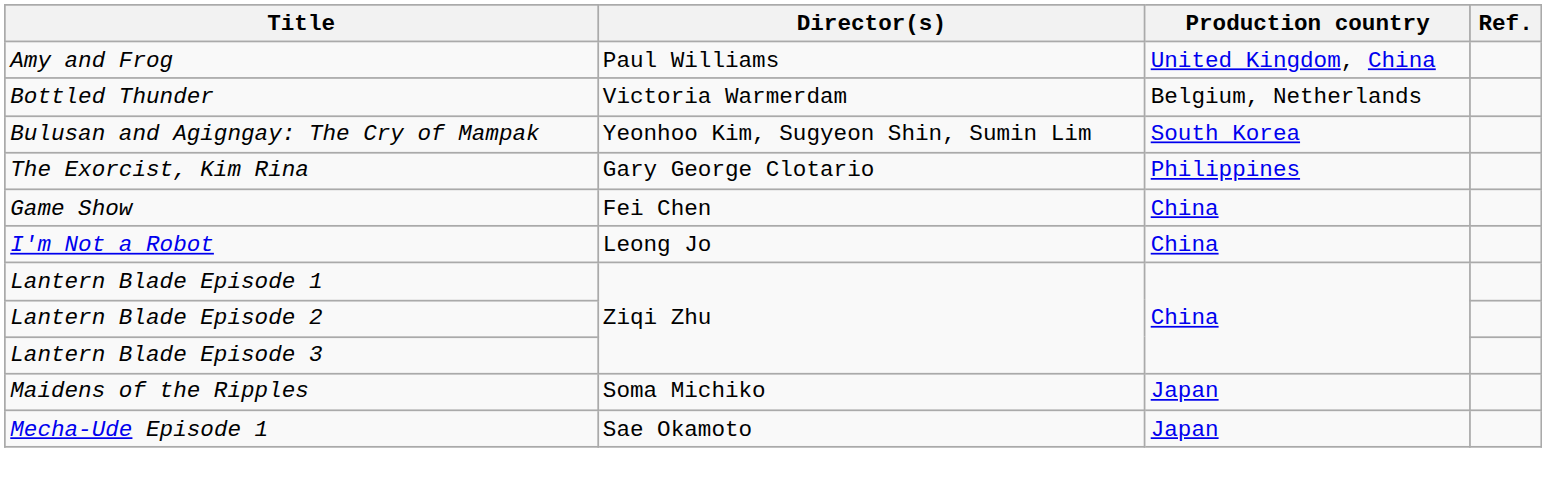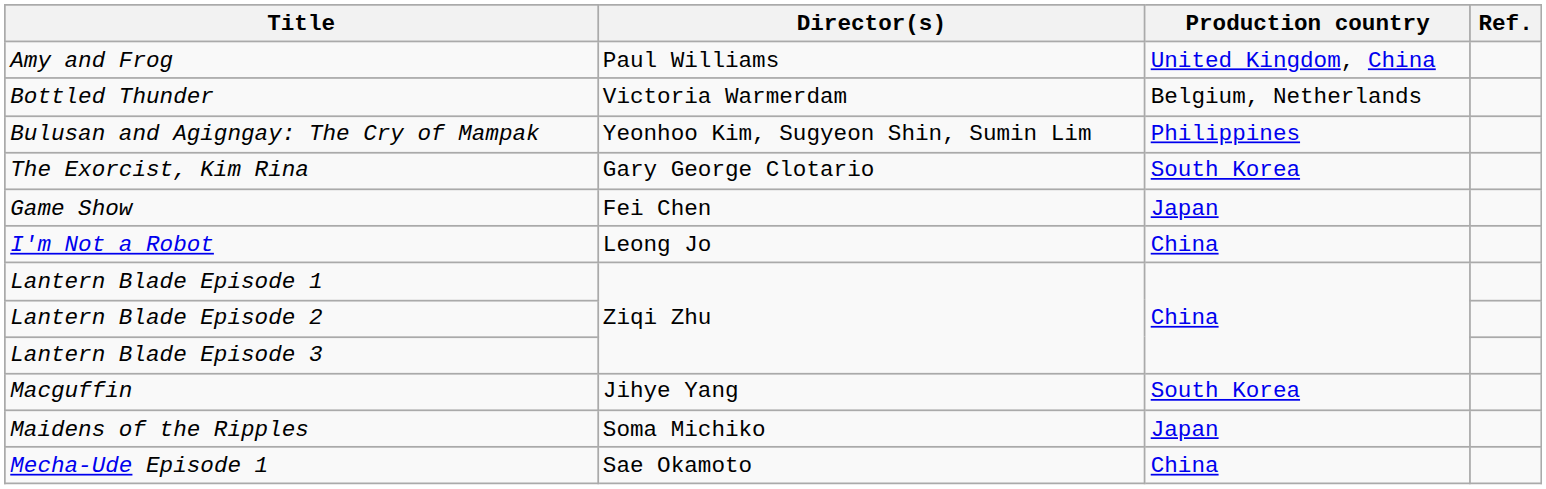 <table class="wikitable" width=100%>
 <tr>
 <th scope="col">Title</th>
 <th scope="col">Director(s)</th>
 <th scope="col">Production country</th>
 <th scope="col">Ref.</th>
 </tr>
 <tr>
 <td><em>Amy and Frog</em></td>
 <td>Paul Williams</td>
 <td><a href='#'>United Kingdom</a>, <a href='#'>China</a></td>
 <td align="center"></td>
 </tr>
 <tr>
 <td><em>Bottled Thunder</em></td>
 <td>Victoria Warmerdam</td>
 <td>Belgium, Netherlands</td>
 <td align="center"></td>
 </tr>
 <tr>
 <td><em>Bulusan and Agigngay: The Cry of Mampak</em></td>
 <td>Yeonhoo Kim, Sugyeon Shin, Sumin Lim</td>
-<td><a href='#'>South Korea</a></td>
+<td><a href='#'>Philippines</a></td>
 <td align="center"></td>
 </tr>
 <tr>
 <td><em>The Exorcist, Kim Rina</em></td>
 <td>Gary George Clotario</td>
-<td><a href='#'>Philippines</a></td>
+<td><a href='#'>South Korea</a></td>
 <td align="center"></td>
 </tr>
 <tr>
 <td><em>Game Show</em></td>
 <td>Fei Chen</td>
-<td><a href='#'>China</a></td>
+<td><a href='#'>Japan</a></td>
 <td align="center"></td>
 </tr>
 <tr>
 <td><em><a href='#'>I'm Not a Robot</a></em></td>
 <td>Leong Jo</td>
 <td><a href='#'>China</a></td>
 <td align="center"></td>
 </tr>
 <tr>
 <td><em>Lantern Blade Episode 1</em></td>
 <td rowspan="3">Ziqi Zhu</td>
 <td rowspan="3"><a href='#'>China</a></td>
 <td align="center"></td>
 </tr>
 <tr>
 <td><em>Lantern Blade Episode 2</em></td>
 <td align="center"></td>
 </tr>
 <tr>
 <td><em>Lantern Blade Episode 3</em></td>
 <td align="center"></td>
 </tr>
 <tr>
+<td><em>Macguffin</em></td>
+<td>Jihye Yang</td>
+<td><a href='#'>South Korea</a></td>
+<td align="center"></td>
+</tr>
+<tr>
 <td><em>Maidens of the Ripples</em></td>
 <td>Soma Michiko</td>
 <td><a href='#'>Japan</a></td>
 <td align="center"></td>
 </tr>
 <tr>
 <td><em><a href='#'>Mecha-Ude</a> Episode 1</em></td>
 <td>Sae Okamoto</td>
-<td><a href='#'>Japan</a></td>
+<td><a href='#'>China</a></td>
 <td align="center"></td>
 </tr>
 </table>
